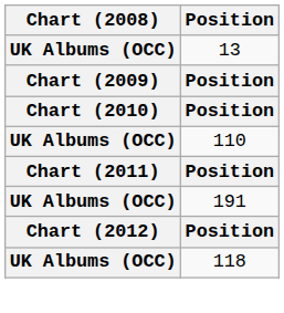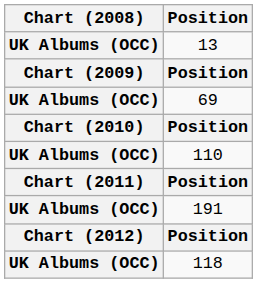 <table class="wikitable plainrowheaders" style="text-align:center;">
 <tr>
 <th>Chart (2008)</th>
 <th>Position</th>
 </tr>
 <tr>
 <th scope="row">UK Albums (OCC)</th>
 <td>13</td>
 </tr>
 <tr>
 <th>Chart (2009)</th>
 <th>Position</th>
+</tr>
+<tr>
+<th scope="row">UK Albums (OCC)</th>
+<td>69</td>
 </tr>
 <tr>
 <th>Chart (2010)</th>
 <th>Position</th>
 </tr>
 <tr>
 <th scope="row">UK Albums (OCC)</th>
 <td>110</td>
 </tr>
 <tr>
 <th>Chart (2011)</th>
 <th>Position</th>
 </tr>
 <tr>
 <th scope="row">UK Albums (OCC)</th>
 <td>191</td>
 </tr>
 <tr>
 <th>Chart (2012)</th>
 <th>Position</th>
 </tr>
 <tr>
 <th scope="row">UK Albums (OCC)</th>
 <td>118</td>
 </tr>
 </table>
